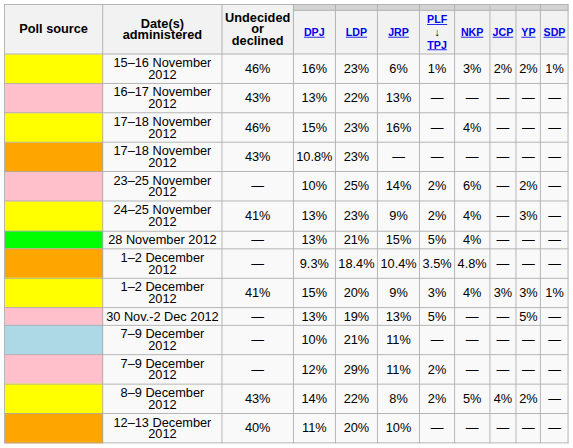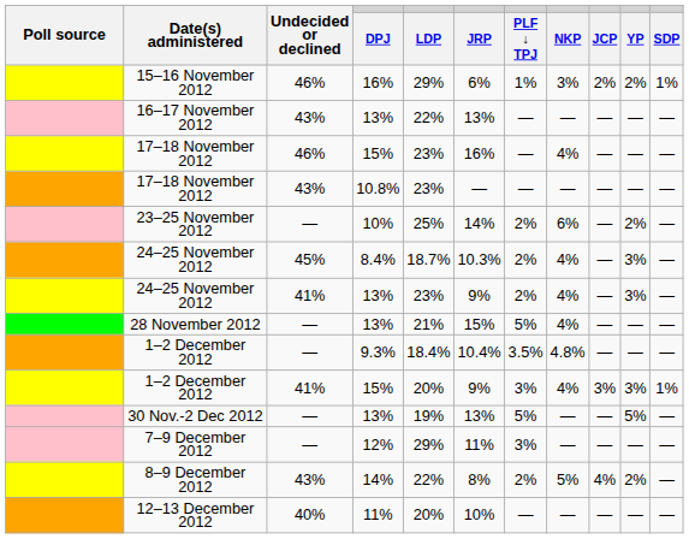 <table class="wikitable" style="text-align:center;font-size:95%;line-height:14px;">
 <tr bgcolor=lightgray>
 <th rowspan=2 width=110px>Poll source</th>
 <th rowspan=2 width=135px>Date(s)<br>administered</th>
 <th width=60px rowspan=2>Undecided or declined</th>
 <td bgcolor=></td>
 <td bgcolor=></td>
 <td bgcolor=></td>
 <td bgcolor=></td>
 <td bgcolor=></td>
 <td bgcolor=></td>
 <td bgcolor=></td>
 <td bgcolor=></td>
 </tr>
 <tr>
 <th><small><a href='#'>DPJ</a></small></th>
 <th><small><a href='#'>LDP</a></small></th>
 <th><small><a href='#'>JRP</a></small></th>
 <th><small><a href='#'>PLF</a><br>↓<br><a href='#'>TPJ</a></small></th>
 <th><small><a href='#'>NKP</a></small></th>
 <th><small><a href='#'>JCP</a></small></th>
 <th><small><a href='#'>YP</a></small></th>
 <th><small><a href='#'>SDP</a></small></th>
 </tr>
 <tr>
 <td bgcolor=yellow></td>
 <td>15–16 November 2012</td>
 <td>46%</td>
 <td>16%</td>
-<td>23%</td>
+<td>29%</td>
 <td>6%</td>
 <td>1%</td>
 <td>3%</td>
 <td>2%</td>
 <td>2%</td>
 <td>1%</td>
 </tr>
 <tr>
 <td bgcolor=pink></td>
 <td>16–17 November 2012</td>
 <td>43%</td>
 <td>13%</td>
 <td>22%</td>
 <td>13%</td>
 <td>—</td>
 <td>—</td>
 <td>—</td>
 <td>—</td>
 <td>—</td>
 </tr>
 <tr>
 <td bgcolor=yellow></td>
 <td>17–18 November 2012</td>
 <td>46%</td>
 <td>15%</td>
 <td>23%</td>
 <td>16%</td>
 <td>—</td>
 <td>4%</td>
 <td>—</td>
 <td>—</td>
 <td>—</td>
 </tr>
 <tr>
 <td bgcolor=orange></td>
 <td>17–18 November 2012</td>
 <td>43%</td>
 <td>10.8%</td>
 <td>23%</td>
 <td>—</td>
 <td>—</td>
 <td>—</td>
 <td>—</td>
 <td>—</td>
 <td>—</td>
 </tr>
 <tr>
 <td bgcolor=pink></td>
 <td>23–25 November 2012</td>
 <td>—</td>
 <td>10%</td>
 <td>25%</td>
 <td>14%</td>
 <td>2%</td>
 <td>6%</td>
 <td>—</td>
 <td>2%</td>
+<td>—</td>
+</tr>
+<tr>
+<td bgcolor=orange> </td>
+<td>24–25 November 2012</td>
+<td>45%</td>
+<td>8.4%</td>
+<td>18.7%</td>
+<td>10.3%</td>
+<td>2%</td>
+<td>4%</td>
+<td>—</td>
+<td>3%</td>
 <td>—</td>
 </tr>
 <tr>
 <td bgcolor=yellow></td>
 <td>24–25 November 2012</td>
 <td>41%</td>
 <td>13%</td>
 <td>23%</td>
 <td>9%</td>
 <td>2%</td>
 <td>4%</td>
 <td>—</td>
 <td>3%</td>
 <td>—</td>
 </tr>
 <tr>
 <td bgcolor=lime></td>
 <td>28 November 2012</td>
 <td>—</td>
 <td>13%</td>
 <td>21%</td>
 <td>15%</td>
 <td>5%</td>
 <td>4%</td>
 <td>—</td>
 <td>—</td>
 <td>—</td>
 </tr>
 <tr>
 <td bgcolor=orange></td>
 <td>1–2 December 2012</td>
 <td>—</td>
 <td>9.3%</td>
 <td>18.4%</td>
 <td>10.4%</td>
 <td>3.5%</td>
 <td>4.8%</td>
 <td>—</td>
 <td>—</td>
 <td>—</td>
 </tr>
 <tr>
 <td bgcolor=yellow></td>
 <td>1–2 December 2012</td>
 <td>41%</td>
 <td>15%</td>
 <td>20%</td>
 <td>9%</td>
 <td>3%</td>
 <td>4%</td>
 <td>3%</td>
 <td>3%</td>
 <td>1%</td>
 </tr>
 <tr>
 <td bgcolor=pink></td>
 <td>30 Nov.-2 Dec 2012</td>
 <td>—</td>
 <td>13%</td>
 <td>19%</td>
 <td>13%</td>
 <td>5%</td>
 <td>—</td>
 <td>—</td>
 <td>5%</td>
 <td>—</td>
 </tr>
 <tr>
-<td bgcolor=lightblue></td>
-<td>7–9 December 2012</td>
-<td>—</td>
-<td>10%</td>
-<td>21%</td>
-<td>11%</td>
-<td>—</td>
-<td>—</td>
-<td>—</td>
-<td>—</td>
-<td>—</td>
-</tr>
-<tr>
 <td bgcolor=pink></td>
 <td>7–9 December 2012</td>
 <td>—</td>
 <td>12%</td>
 <td>29%</td>
 <td>11%</td>
-<td>2%</td>
+<td>3%</td>
 <td>—</td>
 <td>—</td>
 <td>—</td>
 <td>—</td>
 </tr>
 <tr>
 <td bgcolor=yellow></td>
 <td>8–9 December 2012</td>
 <td>43%</td>
 <td>14%</td>
 <td>22%</td>
 <td>8%</td>
 <td>2%</td>
 <td>5%</td>
 <td>4%</td>
 <td>2%</td>
 <td>—</td>
 </tr>
 <tr>
 <td bgcolor=orange></td>
 <td>12–13 December 2012</td>
 <td>40%</td>
 <td>11%</td>
 <td>20%</td>
 <td>10%</td>
 <td>—</td>
 <td>—</td>
 <td>—</td>
 <td>—</td>
 <td>—</td>
 </tr>
 </table>
